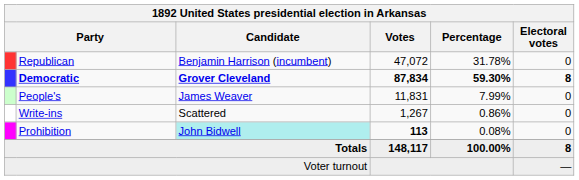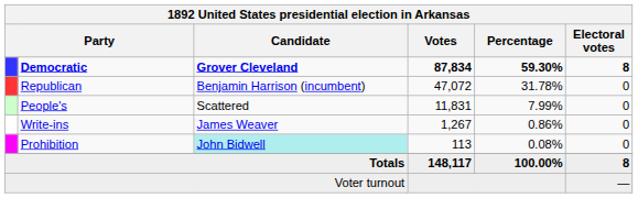 <table class="wikitable nowrap" style="font-size: 95%;">
 <tr>
 <th colspan="6">1892 United States presidential election in Arkansas</th>
 </tr>
 <tr>
 <th colspan="2" style="width: 15em">Party</th>
 <th style="width: 17em">Candidate</th>
 <th style="width: 5em">Votes</th>
 <th style="width: 7em">Percentage</th>
 <th style="width: 5em">Electoral votes</th>
 </tr>
 <tr>
+<th style="background-color:#3333FF; width: 3px"></th>
+<td style="width: 130px"><strong><a href='#'>Democratic</a></strong></td>
+<td><strong><a href='#'>Grover Cleveland</a></strong></td>
+<td align="right"><strong>87,834</strong></td>
+<td align="right"><strong>59.30%</strong></td>
+<td align="right"><strong>8</strong></td>
+</tr>
+<tr>
 <th style="background-color:#FF3333; width: 3px"></th>
 <td style="width: 130px"><a href='#'>Republican</a></td>
 <td><a href='#'>Benjamin Harrison</a> (<a href='#'>incumbent</a>)</td>
 <td align="right">47,072</td>
 <td align="right">31.78%</td>
 <td align="right">0</td>
 </tr>
 <tr>
-<th style="background-color:#3333FF; width: 3px"></th>
-<td style="width: 130px"><strong><a href='#'>Democratic</a></strong></td>
-<td><strong><a href='#'>Grover Cleveland</a></strong></td>
-<td align="right"><strong>87,834</strong></td>
-<td align="right"><strong>59.30%</strong></td>
-<td align="right"><strong>8</strong></td>
-</tr>
-<tr>
 <th style="background-color:#CCFFCC; width: 3px"></th>
 <td style="width: 130px"><a href='#'>People's</a></td>
-<td><a href='#'>James Weaver</a></td>
+<td>Scattered</td>
 <td align="right">11,831</td>
 <td align="right">7.99%</td>
 <td align="right">0</td>
 </tr>
 <tr>
 <th style="background-color:#FFFFFF; width: 3px"></th>
 <td style="width: 130px"><a href='#'>Write-ins</a></td>
-<td>Scattered</td>
+<td><a href='#'>James Weaver</a></td>
 <td align="right">1,267</td>
 <td align="right">0.86%</td>
 <td align="right">0</td>
 </tr>
 <tr>
 <th style="background-color:#FF00FF; width: 3px"></th>
 <td style="width: 130px"><a href='#'>Prohibition</a></td>
 <td style="background: paleturquoise;"><a href='#'>John Bidwell</a></td>
-<td align="right"><strong>113</strong></td>
+<td align="right">113</td>
 <td align="right">0.08%</td>
 <td align="right">0</td>
 </tr>
 <tr>
 </tr>
 <tr bgcolor="#EEEEEE">
 <td colspan="3" align="right"><strong>Totals</strong></td>
 <td align="right"><strong>148,117</strong></td>
 <td align="right"><strong>100.00%</strong></td>
 <td align="right"><strong>8</strong></td>
 </tr>
 <tr bgcolor="#EEEEEE">
 <td colspan="3" align="right">Voter turnout</td>
 <td colspan="2" align="right"></td>
 <td align="right">—</td>
 </tr>
 </table>
